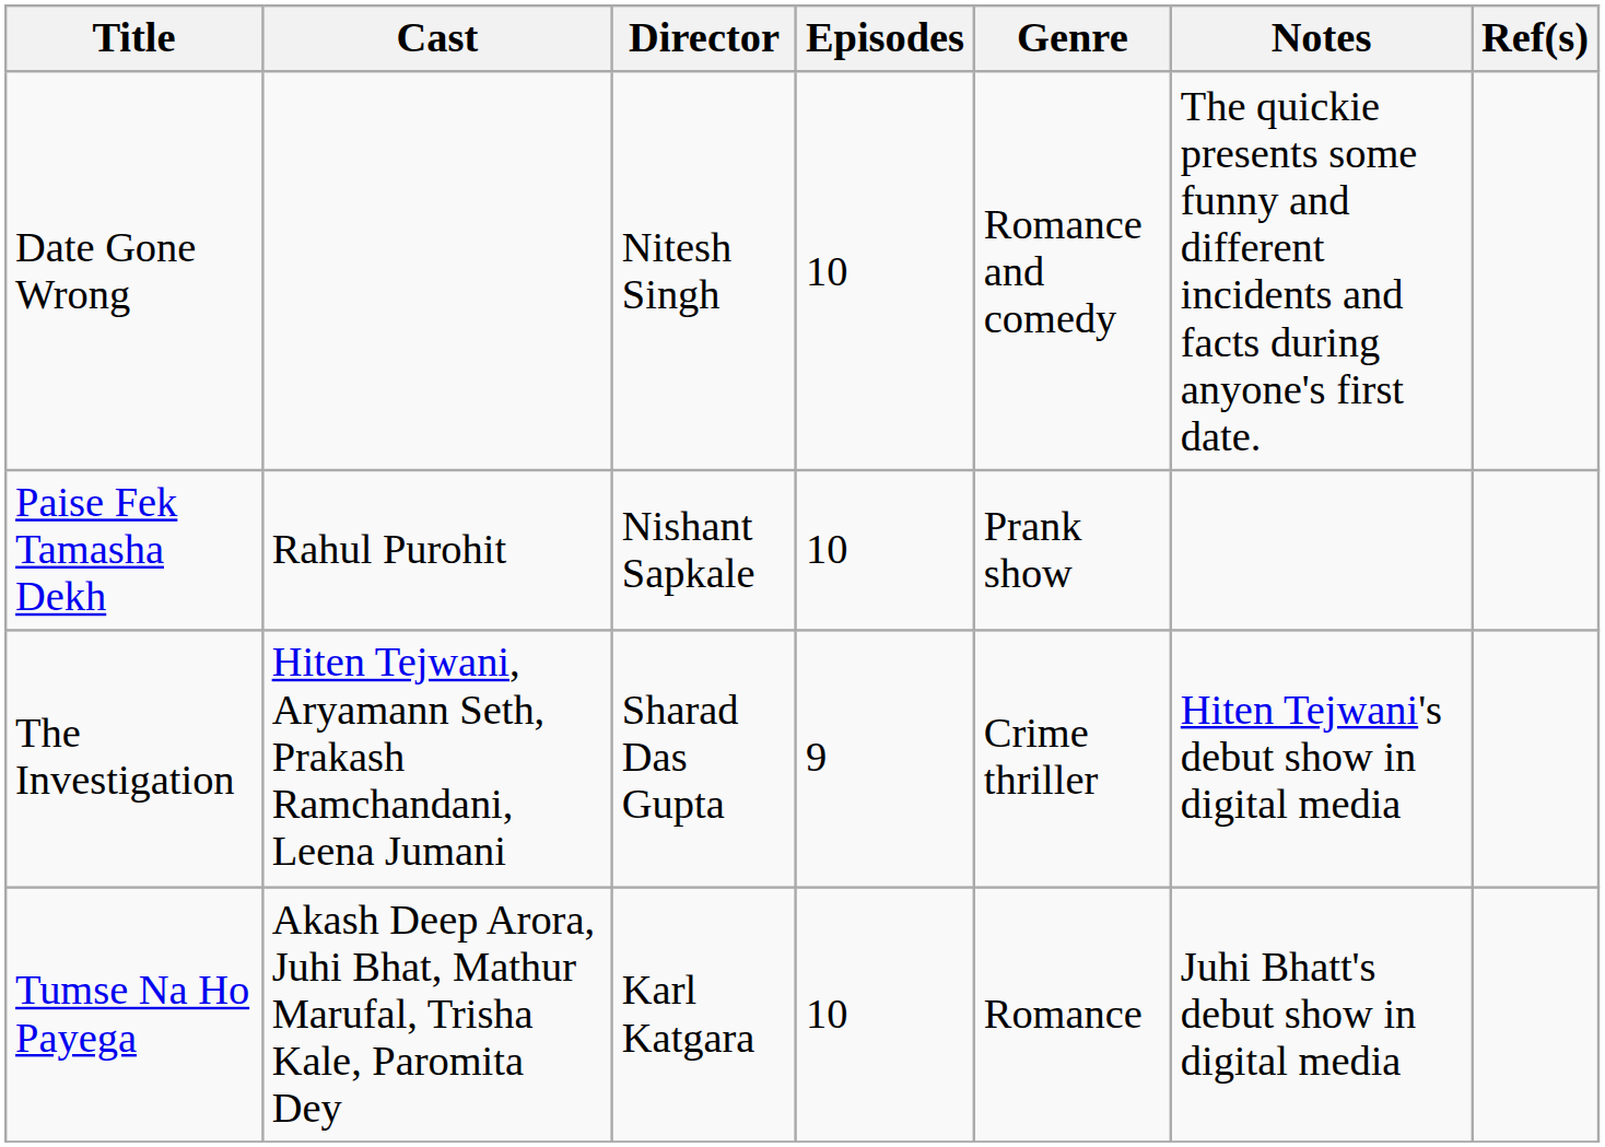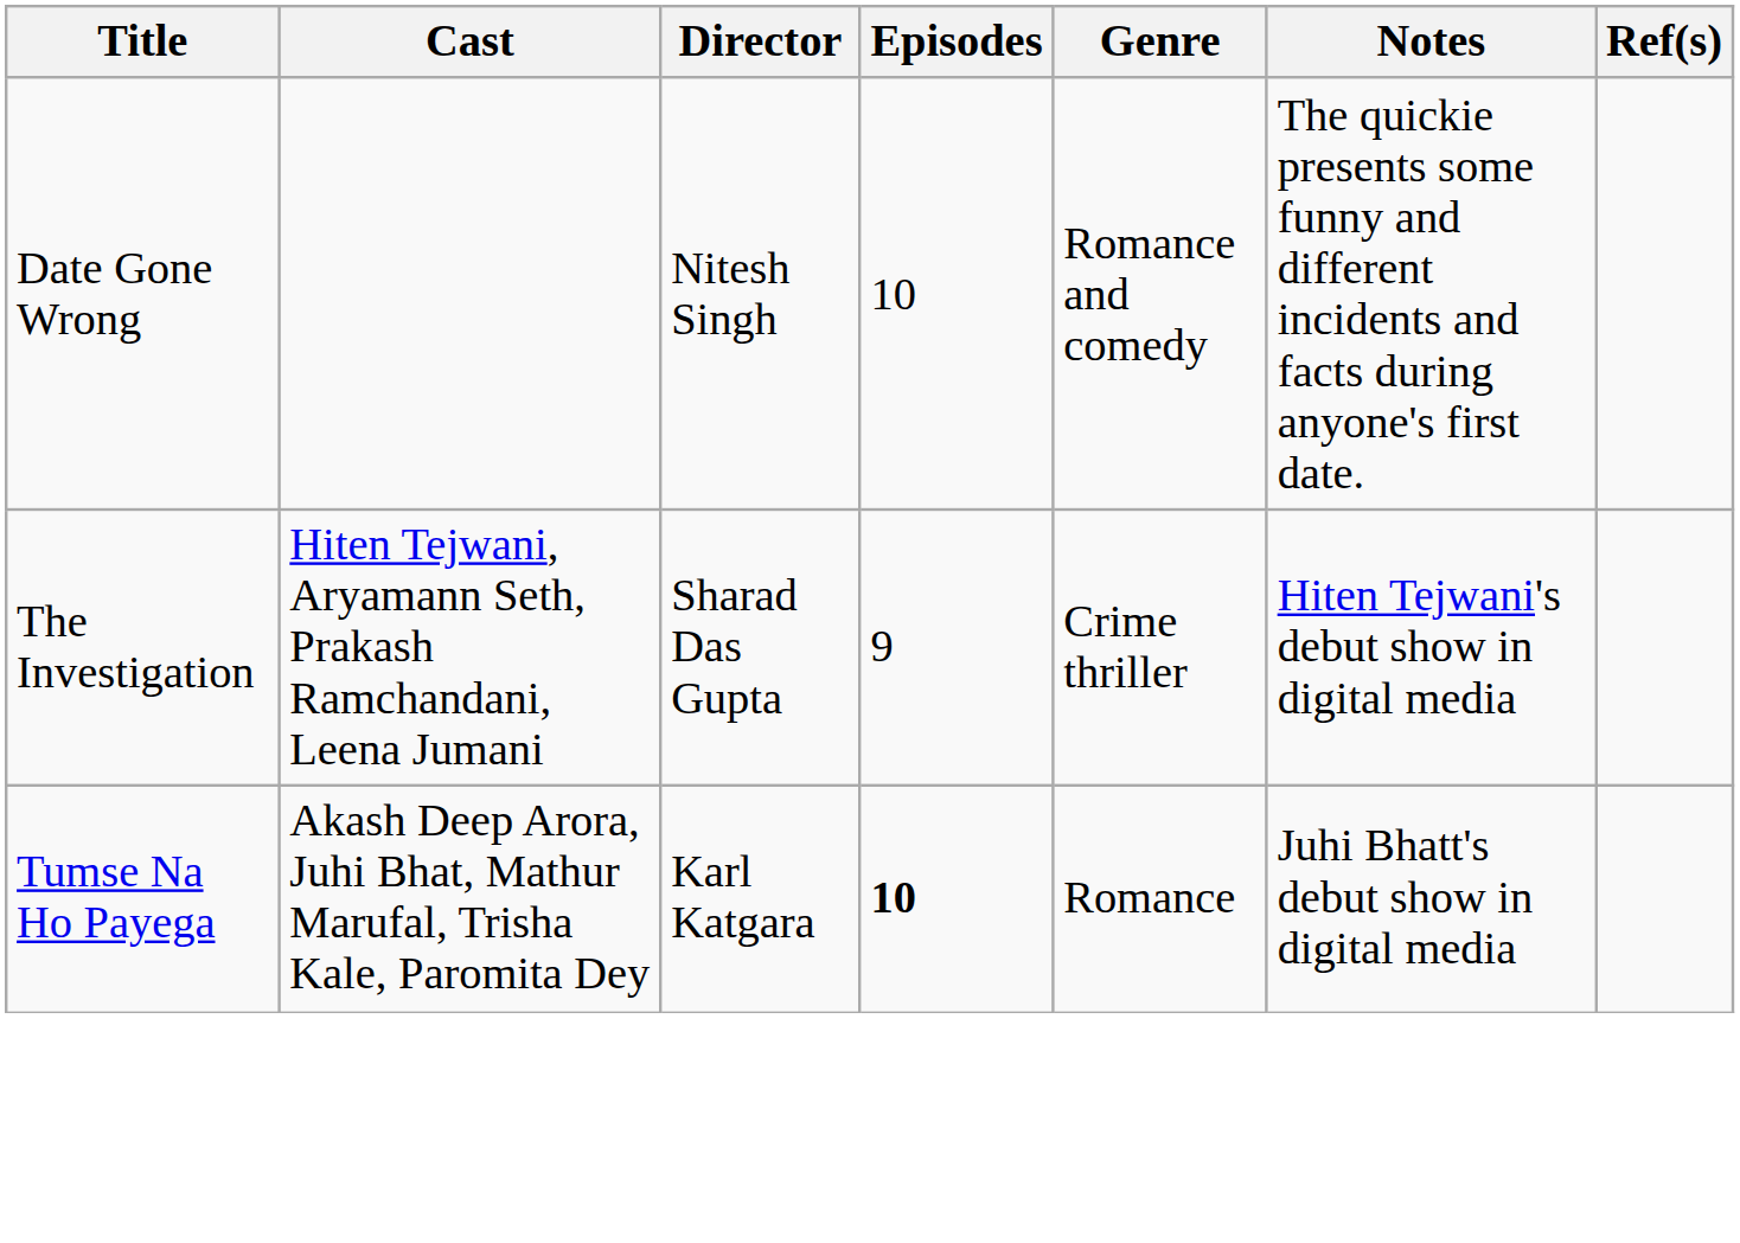 <table class="wikitable sortable">
 <tr>
 <th>Title</th>
 <th>Cast</th>
 <th>Director</th>
 <th>Episodes</th>
 <th>Genre</th>
 <th>Notes</th>
 <th>Ref(s)</th>
 </tr>
 <tr>
 <td>Date Gone Wrong</td>
 <td></td>
 <td>Nitesh Singh</td>
 <td>10</td>
 <td>Romance and comedy</td>
 <td>The quickie presents some funny and different incidents and facts during anyone's first date.</td>
 <td></td>
 </tr>
 <tr>
-<td><a href='#'>Paise Fek Tamasha Dekh</a></td>
-<td>Rahul Purohit</td>
-<td>Nishant Sapkale</td>
-<td>10</td>
-<td>Prank show</td>
-<td></td>
-<td></td>
-</tr>
-<tr>
 <td>The Investigation</td>
 <td><a href='#'>Hiten Tejwani</a>, Aryamann Seth, Prakash Ramchandani, Leena Jumani</td>
 <td>Sharad Das Gupta</td>
 <td>9</td>
 <td>Crime thriller</td>
 <td><a href='#'>Hiten Tejwani</a>'s debut show in digital media</td>
 <td></td>
 </tr>
 <tr>
 <td><a href='#'>Tumse Na Ho Payega</a></td>
 <td>Akash Deep Arora, Juhi Bhat, Mathur Marufal, Trisha Kale, Paromita Dey</td>
 <td>Karl Katgara</td>
-<td>10</td>
+<td><strong>10</strong></td>
 <td>Romance</td>
 <td>Juhi Bhatt's debut show in digital media</td>
 <td></td>
 </tr>
 </table>
